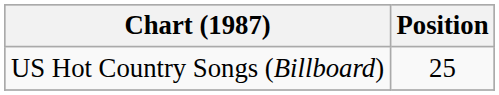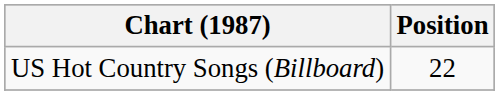 <table class="wikitable">
 <tr>
 <th>Chart (1987)</th>
 <th>Position</th>
 </tr>
 <tr>
 <td>US Hot Country Songs (<em>Billboard</em>)</td>
-<td align="center">25</td>
+<td align="center">22</td>
 </tr>
 </table>
